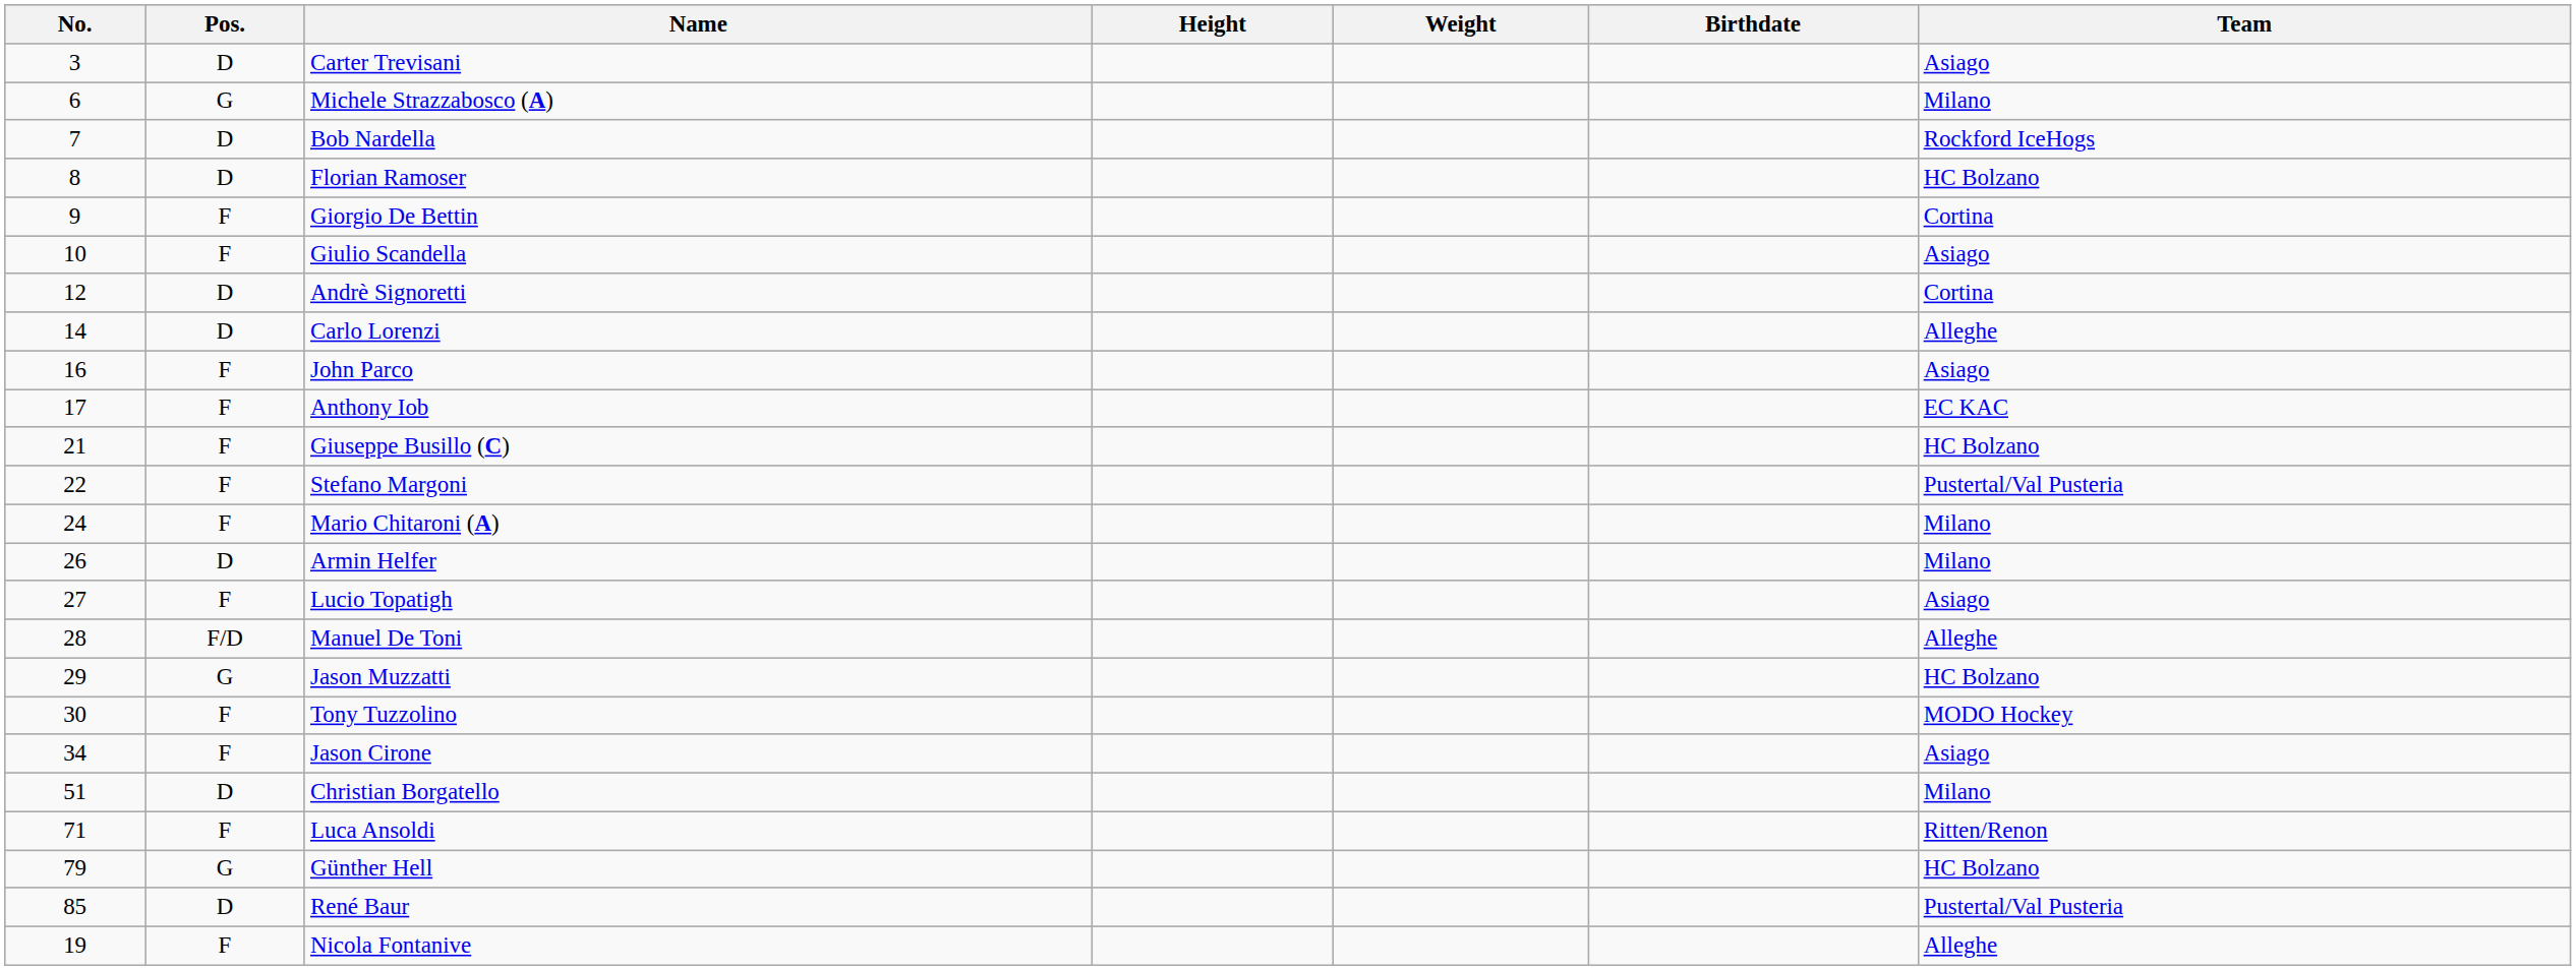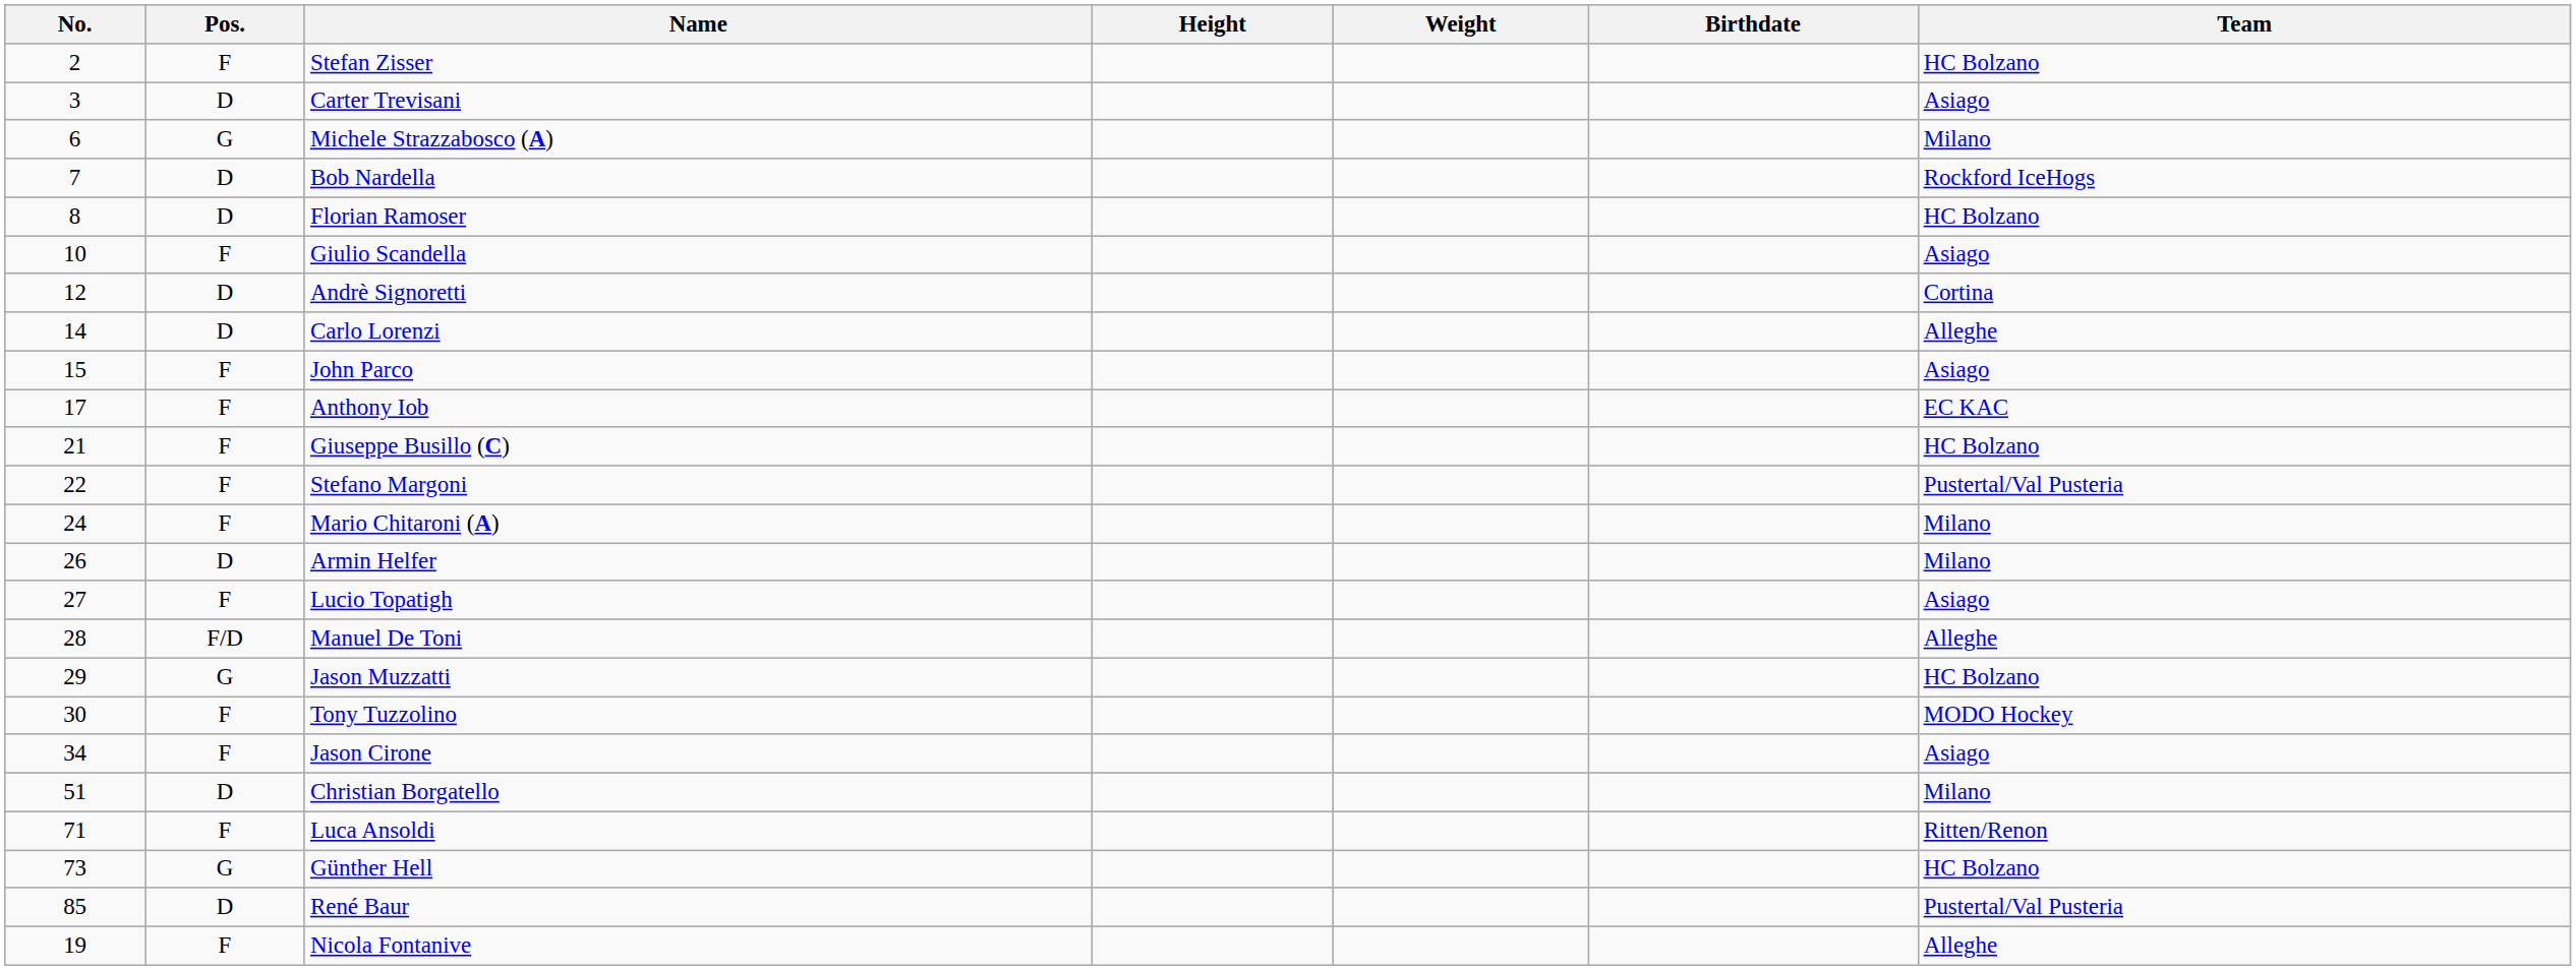 <table class="wikitable sortable" width="80%" style="font-size: 90%; text-align: center;">
 <tr>
 <th>No.</th>
 <th>Pos.</th>
 <th>Name</th>
 <th>Height</th>
 <th>Weight</th>
 <th>Birthdate</th>
 <th>Team</th>
+</tr>
+<tr>
+<td>2</td>
+<td>F</td>
+<td style="text-align:left;"><a href='#'>Stefan Zisser</a></td>
+<td></td>
+<td></td>
+<td style="text-align:right;"></td>
+<td style="text-align:left;"> <a href='#'>HC Bolzano</a></td>
 </tr>
 <tr>
 <td>3</td>
 <td>D</td>
 <td style="text-align:left;"><a href='#'>Carter Trevisani</a></td>
 <td></td>
 <td></td>
 <td style="text-align:right;"></td>
 <td style="text-align:left;"> <a href='#'>Asiago</a></td>
 </tr>
 <tr>
 <td>6</td>
 <td>G</td>
 <td style="text-align:left;"><a href='#'>Michele Strazzabosco</a> (<strong><a href='#'>A</a></strong>)</td>
 <td></td>
 <td></td>
 <td style="text-align:right;"></td>
 <td style="text-align:left;"> <a href='#'>Milano</a></td>
 </tr>
 <tr>
 <td>7</td>
 <td>D</td>
 <td style="text-align:left;"><a href='#'>Bob Nardella</a></td>
 <td></td>
 <td></td>
 <td style="text-align:right;"></td>
 <td style="text-align:left;"> <a href='#'>Rockford IceHogs</a></td>
 </tr>
 <tr>
 <td>8</td>
 <td>D</td>
 <td style="text-align:left;"><a href='#'>Florian Ramoser</a></td>
 <td></td>
 <td></td>
 <td style="text-align:right;"></td>
 <td style="text-align:left;"> <a href='#'>HC Bolzano</a></td>
 </tr>
 <tr>
-<td>9</td>
-<td>F</td>
-<td style="text-align:left;"><a href='#'>Giorgio De Bettin</a></td>
-<td></td>
-<td></td>
-<td style="text-align:right;"></td>
-<td style="text-align:left;"> <a href='#'>Cortina</a></td>
-</tr>
-<tr>
 <td>10</td>
 <td>F</td>
 <td style="text-align:left;"><a href='#'>Giulio Scandella</a></td>
 <td></td>
 <td></td>
 <td style="text-align:right;"></td>
 <td style="text-align:left;"> <a href='#'>Asiago</a></td>
 </tr>
 <tr>
 <td>12</td>
 <td>D</td>
 <td style="text-align:left;"><a href='#'>Andrè Signoretti</a></td>
 <td></td>
 <td></td>
 <td style="text-align:right;"></td>
 <td style="text-align:left;"> <a href='#'>Cortina</a></td>
 </tr>
 <tr>
 <td>14</td>
 <td>D</td>
 <td style="text-align:left;"><a href='#'>Carlo Lorenzi</a></td>
 <td></td>
 <td></td>
 <td style="text-align:right;"></td>
 <td style="text-align:left;"> <a href='#'>Alleghe</a></td>
 </tr>
 <tr>
-<td>16</td>
+<td>15</td>
 <td>F</td>
 <td style="text-align:left;"><a href='#'>John Parco</a></td>
 <td></td>
 <td></td>
 <td style="text-align:right;"></td>
 <td style="text-align:left;"> <a href='#'>Asiago</a></td>
 </tr>
 <tr>
 <td>17</td>
 <td>F</td>
 <td style="text-align:left;"><a href='#'>Anthony Iob</a></td>
 <td></td>
 <td></td>
 <td style="text-align:right;"></td>
 <td style="text-align:left;"> <a href='#'>EC KAC</a></td>
 </tr>
 <tr>
 <td>21</td>
 <td>F</td>
 <td style="text-align:left;"><a href='#'>Giuseppe Busillo</a> (<strong><a href='#'>C</a></strong>)</td>
 <td></td>
 <td></td>
 <td style="text-align:right;"></td>
 <td style="text-align:left;"> <a href='#'>HC Bolzano</a></td>
 </tr>
 <tr>
 <td>22</td>
 <td>F</td>
 <td style="text-align:left;"><a href='#'>Stefano Margoni</a></td>
 <td></td>
 <td></td>
 <td style="text-align:right;"></td>
 <td style="text-align:left;"> <a href='#'>Pustertal/Val Pusteria</a></td>
 </tr>
 <tr>
 <td>24</td>
 <td>F</td>
 <td style="text-align:left;"><a href='#'>Mario Chitaroni</a> (<strong><a href='#'>A</a></strong>)</td>
 <td></td>
 <td></td>
 <td style="text-align:right;"></td>
 <td style="text-align:left;"> <a href='#'>Milano</a></td>
 </tr>
 <tr>
 <td>26</td>
 <td>D</td>
 <td style="text-align:left;"><a href='#'>Armin Helfer</a></td>
 <td></td>
 <td></td>
 <td style="text-align:right;"></td>
 <td style="text-align:left;"> <a href='#'>Milano</a></td>
 </tr>
 <tr>
 <td>27</td>
 <td>F</td>
 <td style="text-align:left;"><a href='#'>Lucio Topatigh</a></td>
 <td></td>
 <td></td>
 <td style="text-align:right;"></td>
 <td style="text-align:left;"> <a href='#'>Asiago</a></td>
 </tr>
 <tr>
 <td>28</td>
 <td>F/D</td>
 <td style="text-align:left;"><a href='#'>Manuel De Toni</a></td>
 <td></td>
 <td></td>
 <td style="text-align:right;"></td>
 <td style="text-align:left;"> <a href='#'>Alleghe</a></td>
 </tr>
 <tr>
 <td>29</td>
 <td>G</td>
 <td style="text-align:left;"><a href='#'>Jason Muzzatti</a></td>
 <td></td>
 <td></td>
 <td style="text-align:right;"></td>
 <td style="text-align:left;"> <a href='#'>HC Bolzano</a></td>
 </tr>
 <tr>
 <td>30</td>
 <td>F</td>
 <td style="text-align:left;"><a href='#'>Tony Tuzzolino</a></td>
 <td></td>
 <td></td>
 <td style="text-align:right;"></td>
 <td style="text-align:left;"> <a href='#'>MODO Hockey</a></td>
 </tr>
 <tr>
 <td>34</td>
 <td>F</td>
 <td style="text-align:left;"><a href='#'>Jason Cirone</a></td>
 <td></td>
 <td></td>
 <td style="text-align:right;"></td>
 <td style="text-align:left;"> <a href='#'>Asiago</a></td>
 </tr>
 <tr>
 <td>51</td>
 <td>D</td>
 <td style="text-align:left;"><a href='#'>Christian Borgatello</a></td>
 <td></td>
 <td></td>
 <td style="text-align:right;"></td>
 <td style="text-align:left;"> <a href='#'>Milano</a></td>
 </tr>
 <tr>
 <td>71</td>
 <td>F</td>
 <td style="text-align:left;"><a href='#'>Luca Ansoldi</a></td>
 <td></td>
 <td></td>
 <td style="text-align:right;"></td>
 <td style="text-align:left;"> <a href='#'>Ritten/Renon</a></td>
 </tr>
 <tr>
-<td>79</td>
+<td>73</td>
 <td>G</td>
 <td style="text-align:left;"><a href='#'>Günther Hell</a></td>
 <td></td>
 <td></td>
 <td style="text-align:right;"></td>
 <td style="text-align:left;"> <a href='#'>HC Bolzano</a></td>
 </tr>
 <tr>
 <td>85</td>
 <td>D</td>
 <td style="text-align:left;"><a href='#'>René Baur</a></td>
 <td></td>
 <td></td>
 <td style="text-align:right;"></td>
 <td style="text-align:left;"> <a href='#'>Pustertal/Val Pusteria</a></td>
 </tr>
 <tr>
 <td>19</td>
 <td>F</td>
 <td style="text-align:left;"><a href='#'>Nicola Fontanive</a></td>
 <td></td>
 <td></td>
 <td style="text-align:right;"></td>
 <td style="text-align:left;"> <a href='#'>Alleghe</a></td>
 </tr>
 </table>
